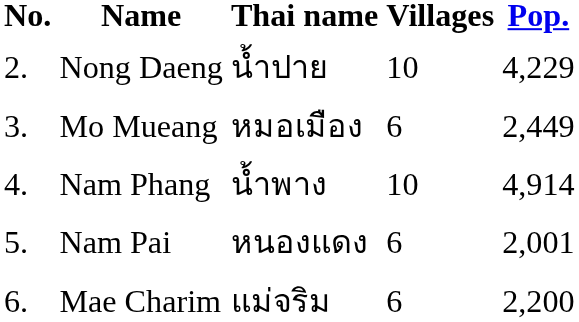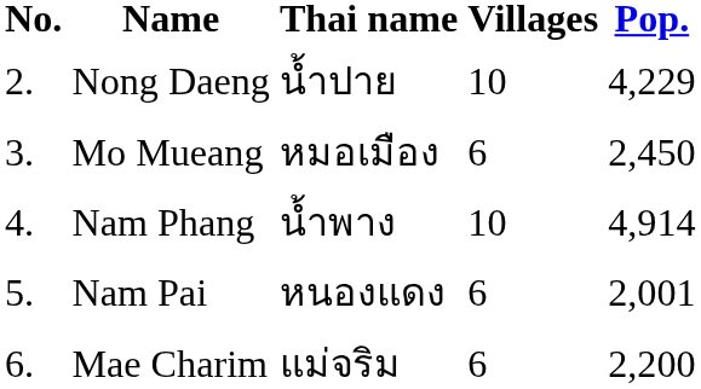 <table>
 <tr>
 <th>No.</th>
 <th>Name</th>
 <th>Thai name</th>
 <th>Villages</th>
 <th><a href='#'>Pop.</a></th>
 </tr>
 <tr>
 <td>2.</td>
 <td>Nong Daeng</td>
 <td>น้ำปาย</td>
 <td>10</td>
 <td>4,229</td>
 <td></td>
 </tr>
 <tr>
 <td>3.</td>
 <td>Mo Mueang</td>
 <td>หมอเมือง</td>
 <td>6</td>
-<td>2,449</td>
+<td>2,450</td>
 <td></td>
 </tr>
 <tr>
 <td>4.</td>
 <td>Nam Phang</td>
 <td>น้ำพาง</td>
 <td>10</td>
 <td>4,914</td>
 <td></td>
 </tr>
 <tr>
 <td>5.</td>
 <td>Nam Pai</td>
 <td>หนองแดง</td>
 <td>6</td>
 <td>2,001</td>
 <td></td>
 </tr>
 <tr>
 <td>6.</td>
 <td>Mae Charim</td>
 <td>แม่จริม</td>
 <td>6</td>
 <td>2,200</td>
 <td></td>
 </tr>
 </table>
